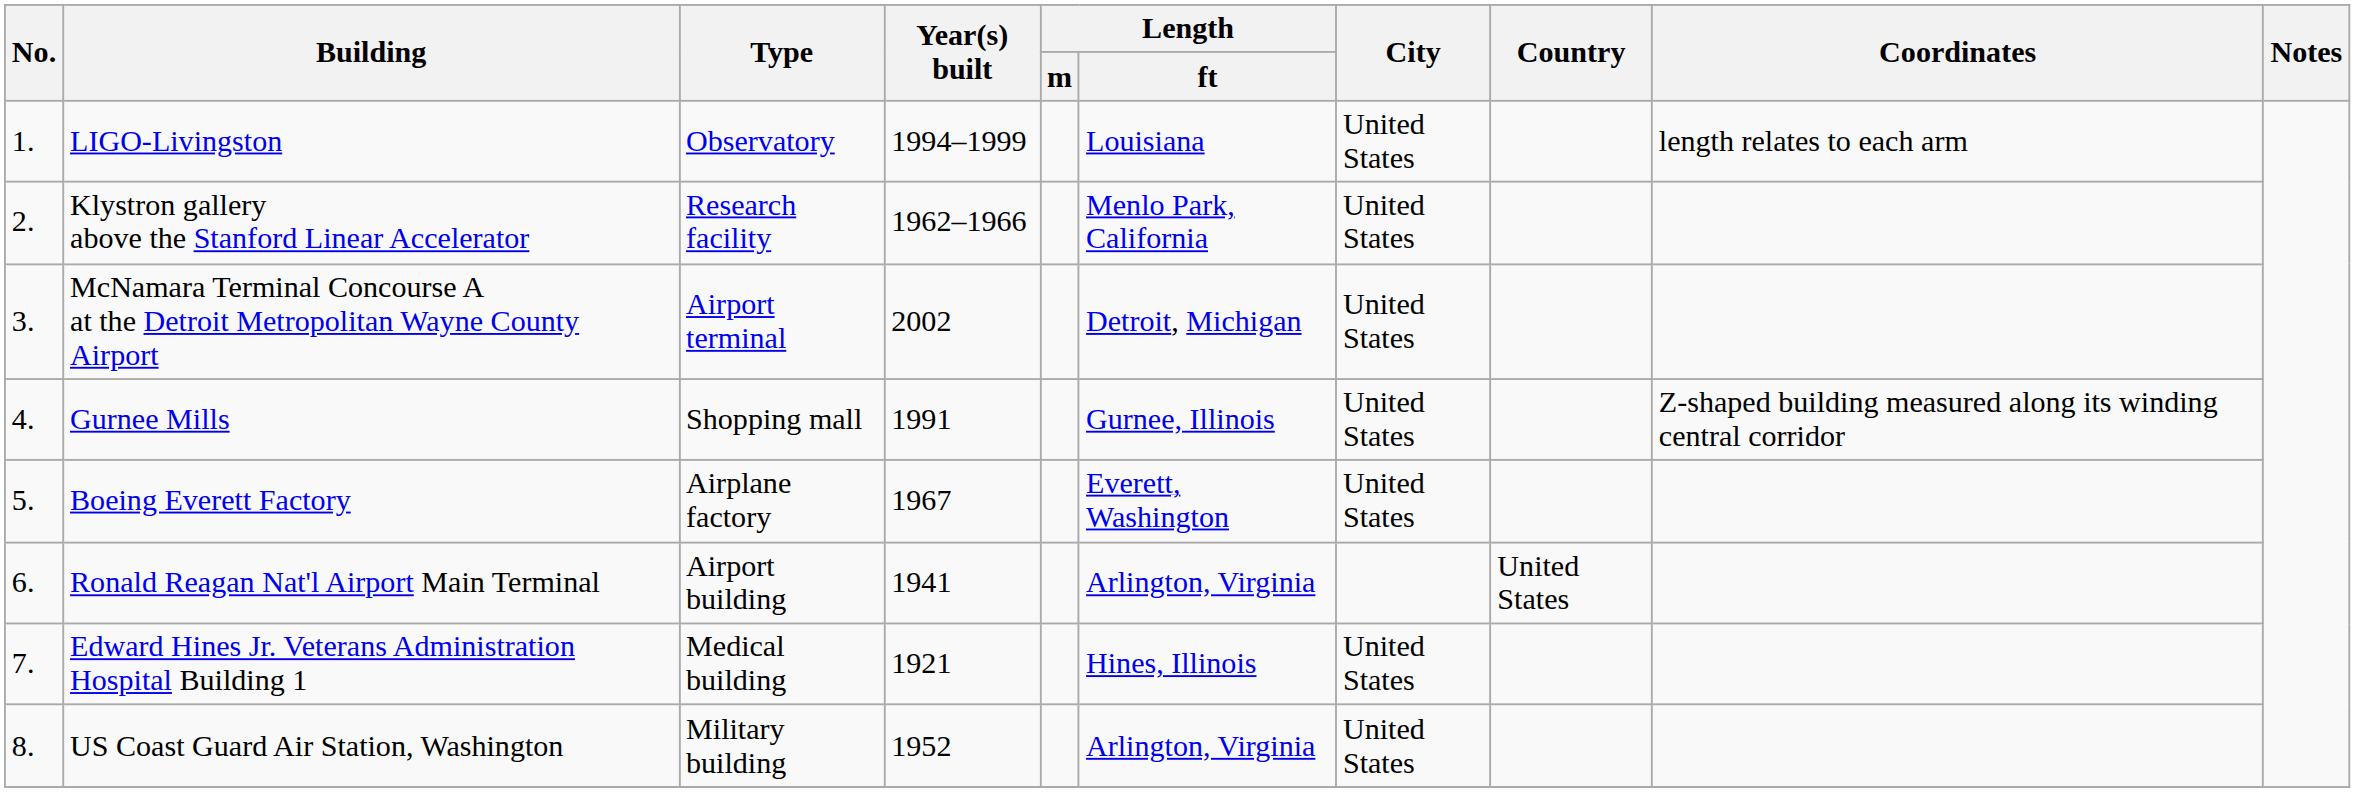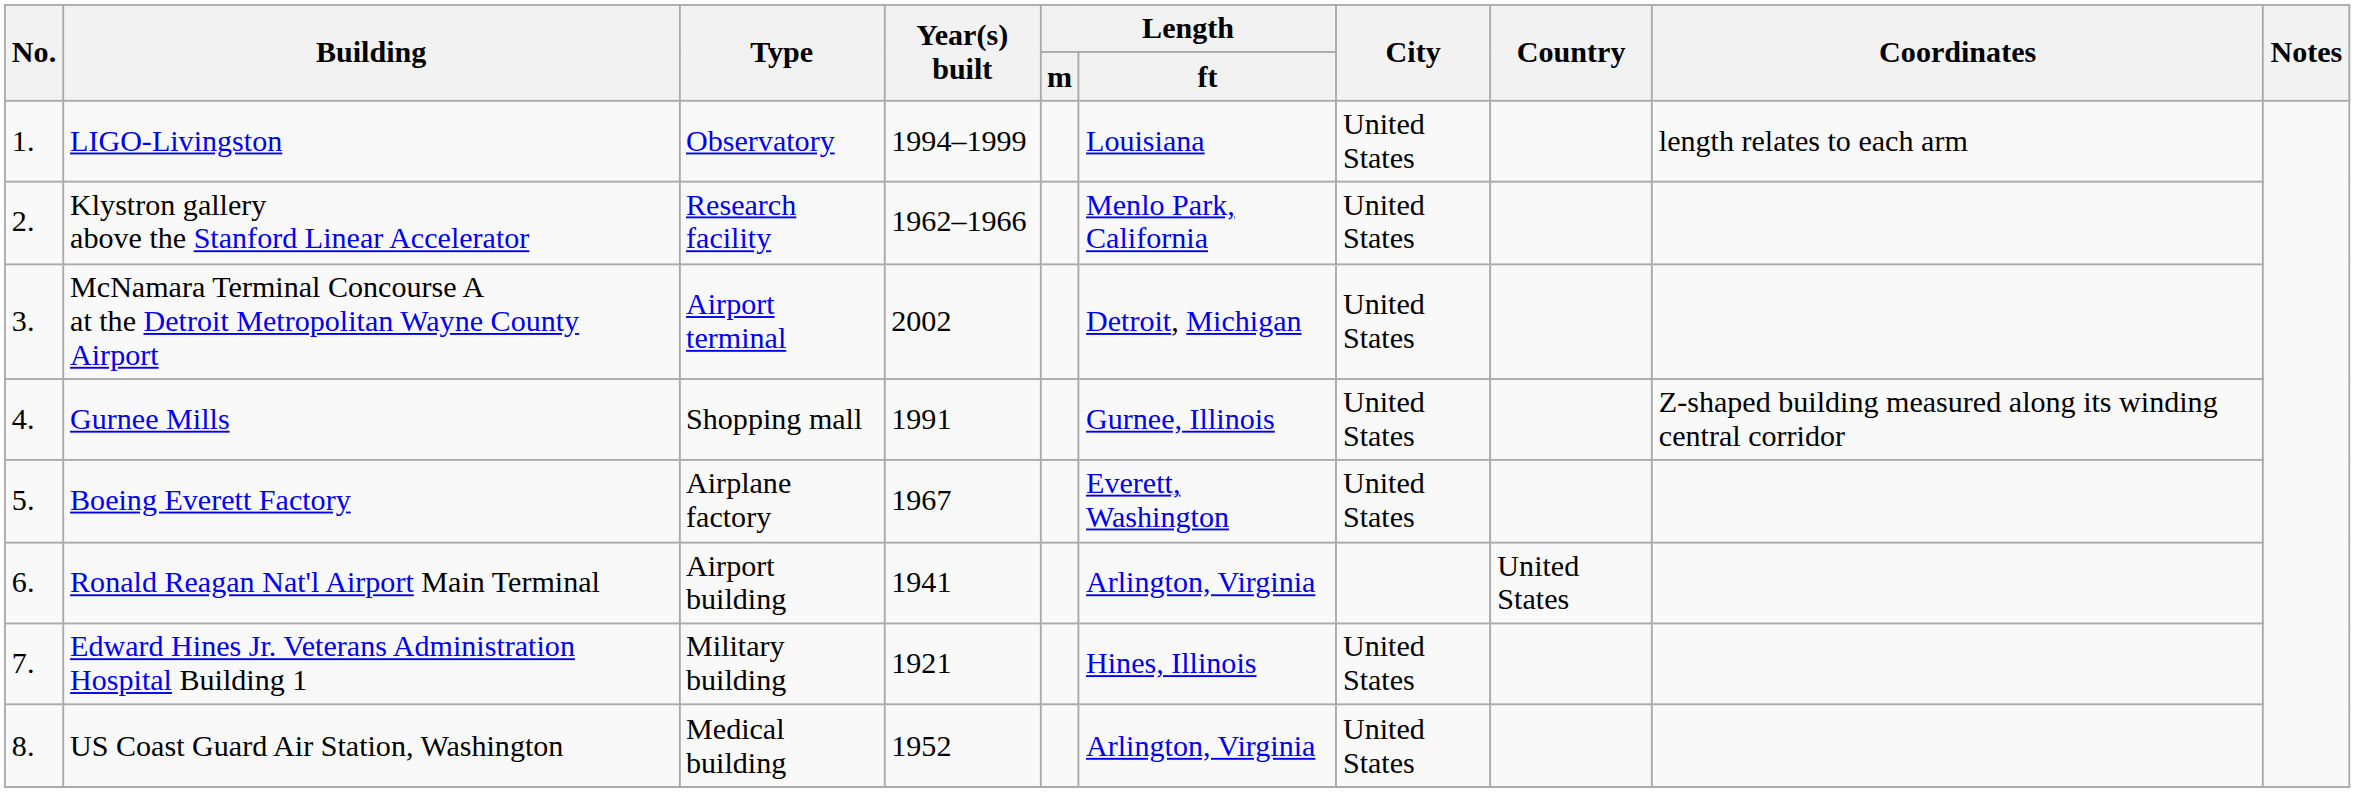 <table class="wikitable sortable">
 <tr>
 <th rowspan=2>No.</th>
 <th rowspan=2>Building</th>
 <th rowspan=2>Type</th>
 <th rowspan=2>Year(s) built</th>
 <th colspan=2>Length</th>
 <th rowspan=2>City</th>
 <th rowspan=2>Country</th>
 <th rowspan=2>Coordinates</th>
 <th rowspan=2>Notes</th>
 </tr>
 <tr>
 <th>m</th>
 <th>ft</th>
 </tr>
 <tr>
 <td>1.</td>
 <td><a href='#'>LIGO-Livingston</a></td>
 <td><a href='#'>Observatory</a></td>
 <td>1994–1999</td>
 <td></td>
 <td><a href='#'>Louisiana</a></td>
 <td>United States</td>
 <td></td>
 <td>length relates to each arm</td>
 </tr>
 <tr>
 <td>2.</td>
 <td>Klystron gallery<br>above the <a href='#'>Stanford Linear Accelerator</a></td>
 <td><a href='#'>Research facility</a></td>
 <td>1962–1966</td>
 <td></td>
 <td><a href='#'>Menlo Park, California</a></td>
 <td>United States</td>
 <td></td>
 <td></td>
 </tr>
 <tr>
 <td>3.</td>
 <td>McNamara Terminal Concourse A<br>at the <a href='#'>Detroit Metropolitan Wayne County Airport</a></td>
 <td><a href='#'>Airport terminal</a></td>
 <td>2002</td>
 <td></td>
 <td><a href='#'>Detroit</a>, <a href='#'>Michigan</a></td>
 <td>United States</td>
 <td></td>
 <td></td>
 </tr>
 <tr>
 <td>4.</td>
 <td><a href='#'>Gurnee Mills</a></td>
 <td>Shopping mall</td>
 <td>1991</td>
 <td></td>
 <td><a href='#'>Gurnee, Illinois</a></td>
 <td>United States</td>
 <td></td>
 <td>Z-shaped building measured along its winding central corridor</td>
 </tr>
 <tr>
 <td>5.</td>
 <td><a href='#'>Boeing Everett Factory</a></td>
 <td>Airplane factory</td>
 <td>1967</td>
 <td></td>
 <td><a href='#'>Everett, Washington</a></td>
 <td>United States</td>
 <td></td>
 <td></td>
 </tr>
 <tr>
 <td>6.</td>
 <td><a href='#'>Ronald Reagan Nat'l Airport</a> Main Terminal</td>
 <td>Airport building</td>
 <td>1941</td>
 <td></td>
 <td><a href='#'>Arlington, Virginia</a></td>
 <td></td>
 <td>United States</td>
 <td></td>
 </tr>
 <tr>
 <td>7.</td>
 <td><a href='#'>Edward Hines Jr. Veterans Administration Hospital</a> Building 1</td>
-<td>Medical building</td>
+<td>Military building</td>
 <td>1921</td>
 <td></td>
 <td><a href='#'>Hines, Illinois</a></td>
 <td>United States</td>
 <td></td>
 <td></td>
 </tr>
 <tr>
 <td>8.</td>
 <td>US Coast Guard Air Station, Washington</td>
-<td>Military building</td>
+<td>Medical building</td>
 <td>1952</td>
 <td></td>
 <td><a href='#'>Arlington, Virginia</a></td>
 <td>United States</td>
 <td></td>
 <td></td>
 </tr>
 <tr>
 </tr>
 </table>
